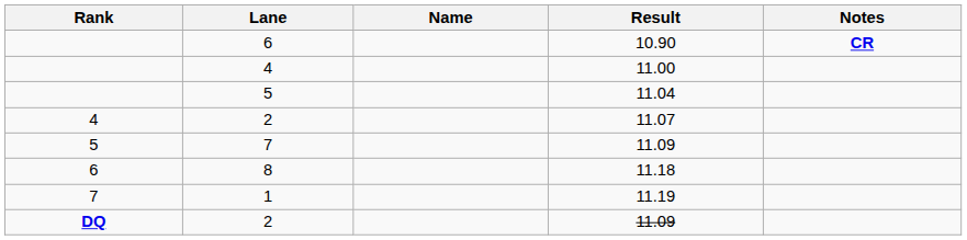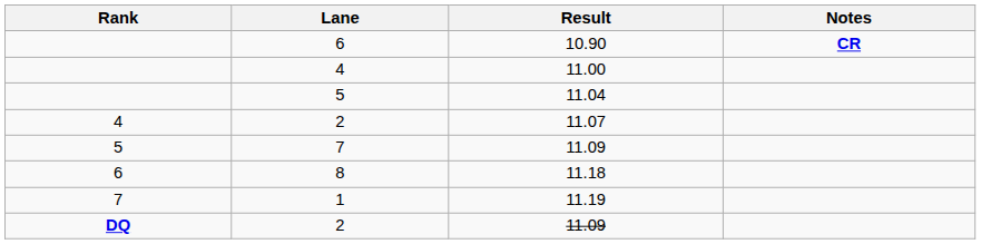 <table class="sortable wikitable" width=75%>
 <tr>
 <th>Rank</th>
 <th>Lane</th>
-<th>Name</th>
 <th>Result</th>
 <th>Notes</th>
 </tr>
 <tr>
 <td align="center"></td>
 <td align="center">6</td>
-<td></td>
 <td align="center">10.90</td>
 <td align="center"><a href='#'><strong>CR</strong></a></td>
 </tr>
 <tr>
 <td align="center"></td>
 <td align="center">4</td>
-<td></td>
 <td align="center">11.00</td>
 <td></td>
 </tr>
 <tr>
 <td align="center"></td>
 <td align="center">5</td>
-<td></td>
 <td align="center">11.04</td>
 <td></td>
 </tr>
 <tr>
 <td align="center">4</td>
 <td align="center">2</td>
-<td></td>
 <td align="center">11.07</td>
 <td></td>
 </tr>
 <tr>
 <td align="center">5</td>
 <td align="center">7</td>
-<td></td>
 <td align="center">11.09</td>
 <td></td>
 </tr>
 <tr>
 <td align="center">6</td>
 <td align="center">8</td>
-<td></td>
 <td align="center">11.18</td>
 <td></td>
 </tr>
 <tr>
 <td align="center">7</td>
 <td align="center">1</td>
-<td></td>
 <td align="center">11.19</td>
 <td></td>
 </tr>
 <tr>
 <td align="center"><a href='#'><strong>DQ</strong></a></td>
 <td align="center">2</td>
-<td></td>
 <td align="center"><s>11.09</s></td>
 <td></td>
 </tr>
 </table>
